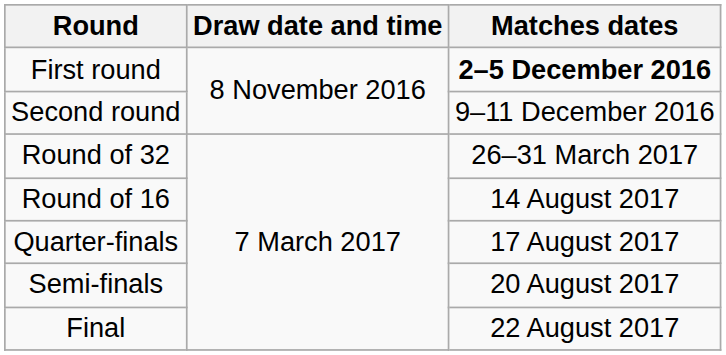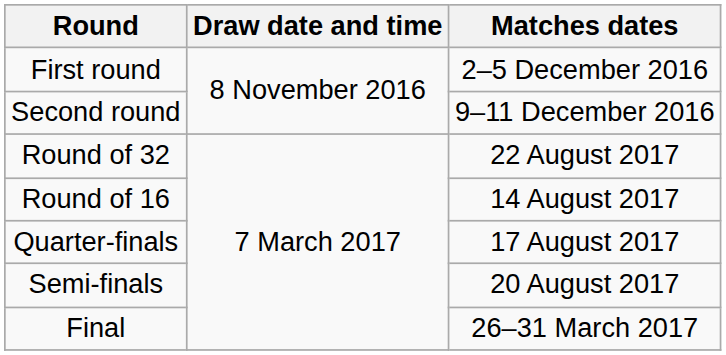 <table class="wikitable" style="text-align:center">
 <tr>
 <th>Round</th>
 <th>Draw date and time</th>
 <th>Matches dates</th>
 </tr>
 <tr>
 <td>First round</td>
 <td rowspan="2">8 November 2016</td>
-<td><strong>2–5 December 2016</strong></td>
+<td>2–5 December 2016</td>
 </tr>
 <tr>
 <td>Second round</td>
 <td>9–11 December 2016</td>
 </tr>
 <tr>
 <td>Round of 32</td>
 <td rowspan="5">7 March 2017</td>
-<td>26–31 March 2017</td>
+<td>22 August 2017</td>
 </tr>
 <tr>
 <td>Round of 16</td>
 <td>14 August 2017</td>
 </tr>
 <tr>
 <td>Quarter-finals</td>
 <td>17 August 2017</td>
 </tr>
 <tr>
 <td>Semi-finals</td>
 <td>20 August 2017</td>
 </tr>
 <tr>
 <td>Final</td>
-<td>22 August 2017</td>
+<td>26–31 March 2017</td>
 </tr>
 </table>
